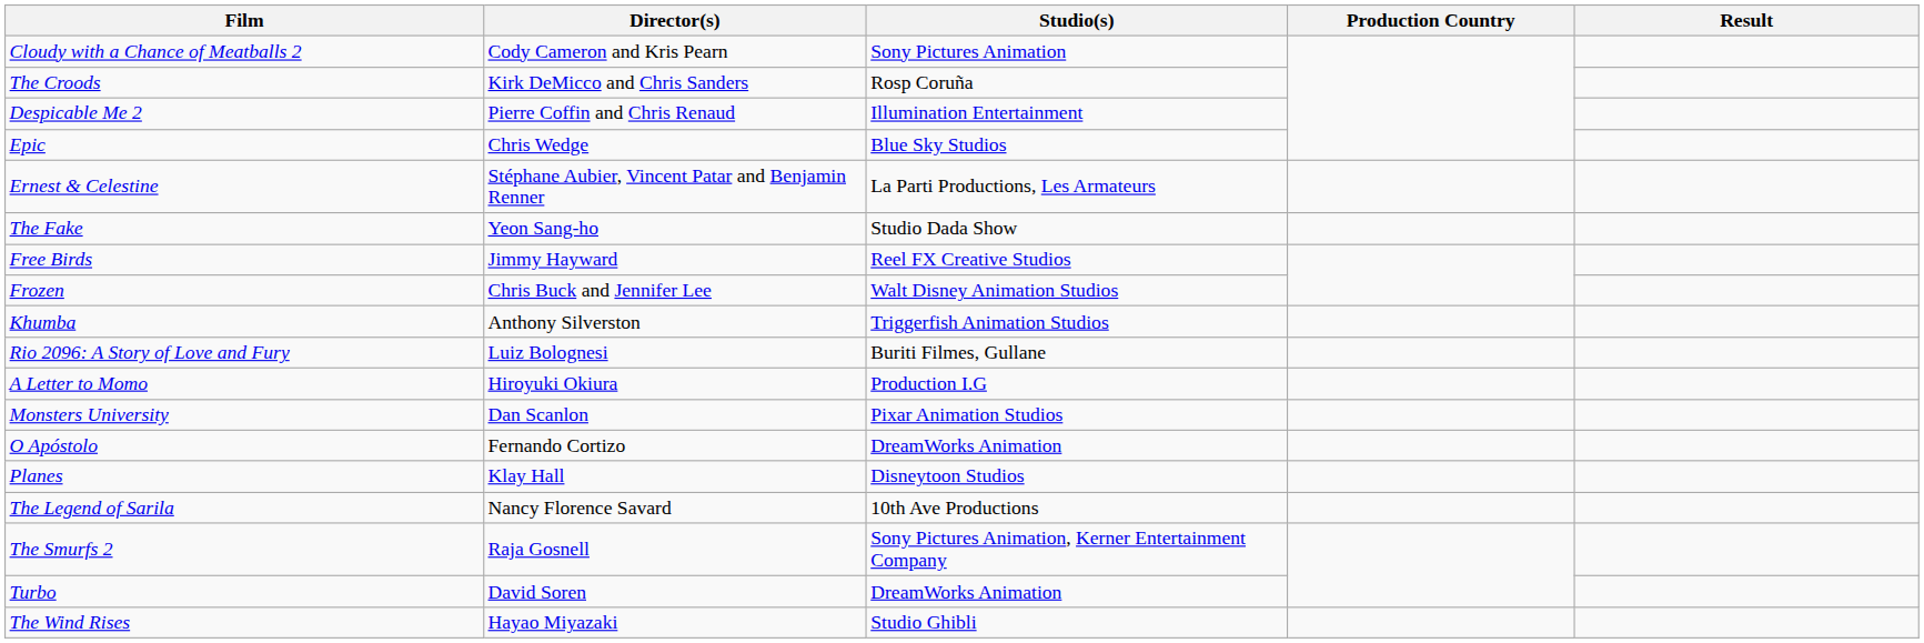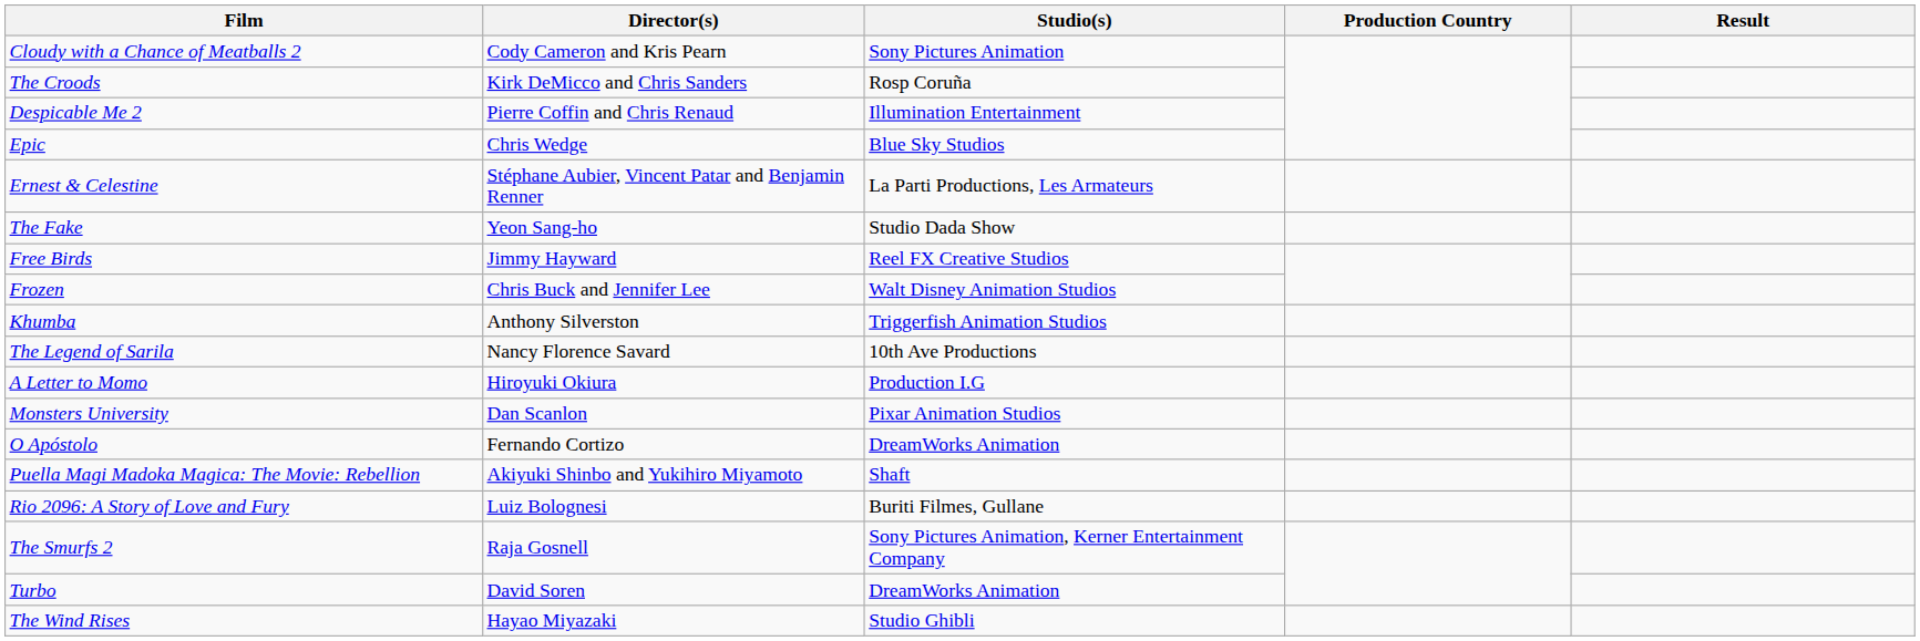 <table class="wikitable">
 <tr>
 <th scope="col" style="width:25%;">Film</th>
 <th scope="col" style="width:20%;">Director(s)</th>
 <th scope="col" style="width:22%;">Studio(s)</th>
 <th scope="col" style="width:15%;">Production Country</th>
 <th scope="col">Result</th>
 </tr>
 <tr>
 <td><em><a href='#'>Cloudy with a Chance of Meatballs 2</a></em></td>
 <td><a href='#'>Cody Cameron</a> and Kris Pearn</td>
 <td><a href='#'>Sony Pictures Animation</a></td>
 <td rowspan="4"></td>
 <td></td>
 </tr>
 <tr>
 <td><em><a href='#'>The Croods</a></em></td>
 <td><a href='#'>Kirk DeMicco</a> and <a href='#'>Chris Sanders</a></td>
 <td>Rosp Coruña</td>
 <td></td>
 </tr>
 <tr>
 <td><em><a href='#'>Despicable Me 2</a></em></td>
 <td><a href='#'>Pierre Coffin</a> and <a href='#'>Chris Renaud</a></td>
 <td><a href='#'>Illumination Entertainment</a></td>
 <td></td>
 </tr>
 <tr>
 <td><em><a href='#'>Epic</a></em></td>
 <td><a href='#'>Chris Wedge</a></td>
 <td><a href='#'>Blue Sky Studios</a></td>
 <td></td>
 </tr>
 <tr>
 <td><em><a href='#'>Ernest & Celestine</a></em></td>
 <td><a href='#'>Stéphane Aubier</a>, <a href='#'>Vincent Patar</a> and <a href='#'>Benjamin Renner</a></td>
 <td>La Parti Productions, <a href='#'>Les Armateurs</a></td>
 <td></td>
 <td></td>
 </tr>
 <tr>
 <td><a href='#'><em>The Fake</em></a></td>
 <td><a href='#'>Yeon Sang-ho</a></td>
 <td>Studio Dada Show</td>
 <td></td>
 <td></td>
 </tr>
 <tr>
 <td><em><a href='#'>Free Birds</a></em></td>
 <td><a href='#'>Jimmy Hayward</a></td>
 <td><a href='#'>Reel FX Creative Studios</a></td>
 <td rowspan="2"></td>
 <td></td>
 </tr>
 <tr>
 <td><em><a href='#'>Frozen</a></em></td>
 <td><a href='#'>Chris Buck</a> and <a href='#'>Jennifer Lee</a></td>
 <td><a href='#'>Walt Disney Animation Studios</a></td>
 <td></td>
 </tr>
 <tr>
 <td><em><a href='#'>Khumba</a></em></td>
 <td>Anthony Silverston</td>
 <td><a href='#'>Triggerfish Animation Studios</a></td>
 <td></td>
 <td></td>
 </tr>
 <tr>
-<td><em><a href='#'>Rio 2096: A Story of Love and Fury</a></em> <em></em></td>
-<td><a href='#'>Luiz Bolognesi</a></td>
-<td>Buriti Filmes, Gullane</td>
+<td><em><a href='#'>The Legend of Sarila</a></em></td>
+<td>Nancy Florence Savard</td>
+<td>10th Ave Productions</td>
 <td></td>
 <td></td>
 </tr>
 <tr>
 <td><em><a href='#'>A Letter to Momo</a></em></td>
 <td><a href='#'>Hiroyuki Okiura</a></td>
 <td><a href='#'>Production I.G</a></td>
 <td></td>
 <td></td>
 </tr>
 <tr>
 <td><em><a href='#'>Monsters University</a></em></td>
 <td><a href='#'>Dan Scanlon</a></td>
 <td><a href='#'>Pixar Animation Studios</a></td>
 <td></td>
 <td></td>
 </tr>
 <tr>
 <td><em><a href='#'>O Apóstolo</a></em></td>
 <td>Fernando Cortizo</td>
 <td><a href='#'>DreamWorks Animation</a></td>
 <td></td>
 <td></td>
 </tr>
 <tr>
-<td><em><a href='#'>Planes</a></em></td>
-<td><a href='#'>Klay Hall</a></td>
-<td><a href='#'>Disneytoon Studios</a></td>
+<td><a href='#'><em>Puella Magi Madoka Magica: The Movie: Rebellion</em></a> <em></em></td>
+<td><a href='#'>Akiyuki Shinbo</a> and <a href='#'>Yukihiro Miyamoto</a></td>
+<td><a href='#'>Shaft</a></td>
 <td></td>
 <td></td>
 </tr>
 <tr>
-<td><em><a href='#'>The Legend of Sarila</a></em></td>
-<td>Nancy Florence Savard</td>
-<td>10th Ave Productions</td>
+<td><em><a href='#'>Rio 2096: A Story of Love and Fury</a></em> <em></em></td>
+<td><a href='#'>Luiz Bolognesi</a></td>
+<td>Buriti Filmes, Gullane</td>
 <td></td>
 <td></td>
 </tr>
 <tr>
 <td><em><a href='#'>The Smurfs 2</a></em></td>
 <td><a href='#'>Raja Gosnell</a></td>
 <td><a href='#'>Sony Pictures Animation</a>, <a href='#'>Kerner Entertainment Company</a></td>
 <td rowspan="2"></td>
 <td></td>
 </tr>
 <tr>
 <td><em><a href='#'>Turbo</a></em></td>
 <td><a href='#'>David Soren</a></td>
 <td><a href='#'>DreamWorks Animation</a></td>
 <td></td>
 </tr>
 <tr>
 <td><em><a href='#'>The Wind Rises</a></em> <em></em></td>
 <td><a href='#'>Hayao Miyazaki</a></td>
 <td><a href='#'>Studio Ghibli</a></td>
 <td></td>
 <td></td>
 </tr>
 </table>
